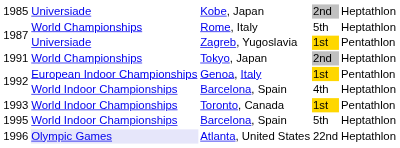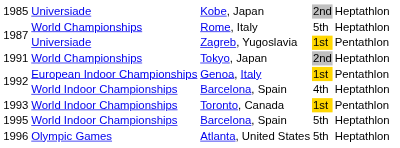 <table>
 <tr>
 <td>1985</td>
 <td><a href='#'>Universiade</a></td>
 <td><a href='#'>Kobe</a>, Japan</td>
 <td bgcolor="silver">2nd</td>
 <td>Heptathlon</td>
 </tr>
 <tr>
 <td rowspan=2>1987</td>
 <td><a href='#'>World Championships</a></td>
 <td><a href='#'>Rome</a>, Italy</td>
 <td>5th</td>
 <td>Heptathlon</td>
 </tr>
 <tr>
 <td><a href='#'>Universiade</a></td>
 <td><a href='#'>Zagreb</a>, Yugoslavia</td>
 <td bgcolor="gold">1st</td>
 <td>Pentathlon</td>
 </tr>
 <tr>
 <td>1991</td>
 <td><a href='#'>World Championships</a></td>
 <td><a href='#'>Tokyo</a>, Japan</td>
 <td bgcolor="silver">2nd</td>
 <td>Heptathlon</td>
 </tr>
 <tr>
 <td rowspan=2>1992</td>
 <td><a href='#'>European Indoor Championships</a></td>
 <td><a href='#'>Genoa</a>, <a href='#'>Italy</a></td>
 <td bgcolor="gold">1st</td>
 <td>Pentathlon</td>
 </tr>
 <tr>
 <td><a href='#'>World Indoor Championships</a></td>
 <td><a href='#'>Barcelona</a>, Spain</td>
 <td>4th</td>
 <td>Heptathlon</td>
 </tr>
 <tr>
 <td>1993</td>
 <td><a href='#'>World Indoor Championships</a></td>
 <td><a href='#'>Toronto</a>, Canada</td>
 <td bgcolor="gold">1st</td>
 <td>Pentathlon</td>
 </tr>
 <tr>
 <td>1995</td>
 <td><a href='#'>World Indoor Championships</a></td>
 <td><a href='#'>Barcelona</a>, Spain</td>
 <td>5th</td>
 <td>Heptathlon</td>
 </tr>
 <tr>
 <td>1996</td>
-<td style="background: lavender;"><a href='#'>Olympic Games</a></td>
+<td><a href='#'>Olympic Games</a></td>
 <td><a href='#'>Atlanta</a>, United States</td>
-<td>22nd</td>
+<td>5th</td>
 <td>Heptathlon</td>
 </tr>
 </table>
